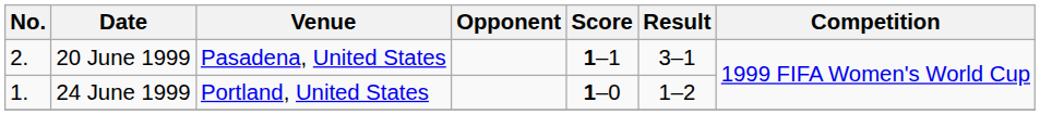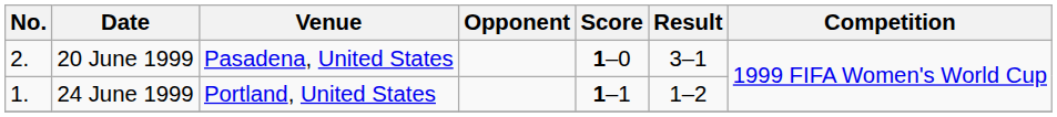 <table class="wikitable">
 <tr>
 <th>No.</th>
 <th>Date</th>
 <th>Venue</th>
 <th>Opponent</th>
 <th>Score</th>
 <th>Result</th>
 <th>Competition</th>
 </tr>
 <tr>
 <td>2.</td>
 <td>20 June 1999</td>
 <td><a href='#'>Pasadena</a>, <a href='#'>United States</a></td>
 <td></td>
-<td align=center><strong>1</strong>–1</td>
+<td align=center><strong>1</strong>–0</td>
 <td align=center>3–1</td>
 <td rowspan=2><a href='#'>1999 FIFA Women's World Cup</a></td>
 </tr>
 <tr>
 <td>1.</td>
 <td>24 June 1999</td>
 <td><a href='#'>Portland</a>, <a href='#'>United States</a></td>
 <td></td>
-<td align=center><strong>1</strong>–0</td>
+<td align=center><strong>1</strong>–1</td>
 <td align=center>1–2</td>
 </tr>
 <tr>
 </tr>
 </table>
